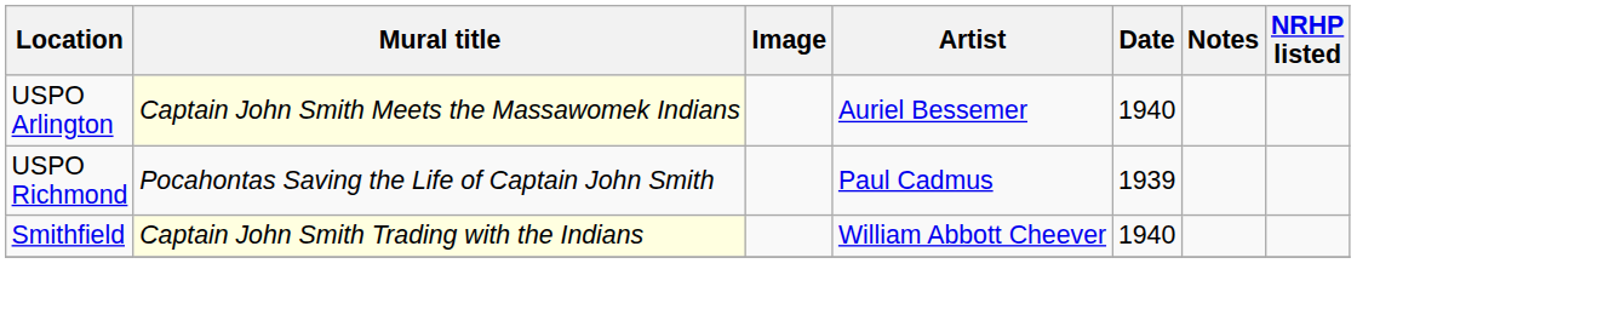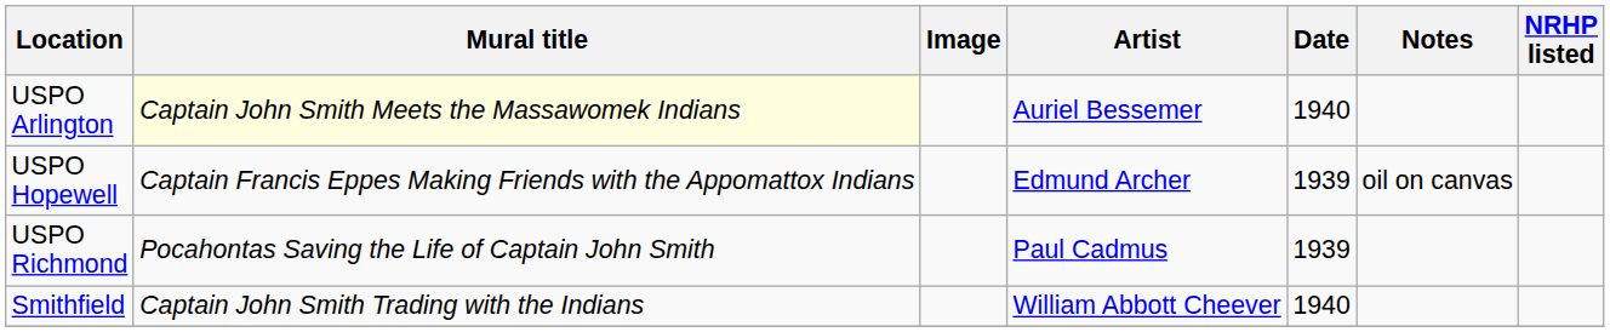 <table class="wikitable sortable">
 <tr>
 <th>Location</th>
 <th>Mural title</th>
 <th>Image</th>
 <th>Artist</th>
 <th>Date</th>
 <th>Notes</th>
 <th><a href='#'>NRHP</a><br>listed</th>
 </tr>
 <tr>
 <td>USPO<br><a href='#'>Arlington</a></td>
 <td style="background: lightyellow;"><em>Captain John Smith Meets the Massawomek Indians</em></td>
 <td></td>
 <td><a href='#'>Auriel Bessemer</a></td>
 <td>1940</td>
 <td></td>
 <td></td>
 </tr>
 <tr>
+<td>USPO<br><a href='#'>Hopewell</a></td>
+<td><em>Captain Francis Eppes Making Friends with the Appomattox Indians</em></td>
+<td></td>
+<td><a href='#'>Edmund Archer</a></td>
+<td>1939</td>
+<td>oil on canvas</td>
+<td></td>
+</tr>
+<tr>
 <td>USPO<br><a href='#'>Richmond</a></td>
 <td><em>Pocahontas Saving the Life of Captain John Smith</em></td>
 <td></td>
 <td><a href='#'>Paul Cadmus</a></td>
 <td>1939</td>
 <td></td>
 <td></td>
 </tr>
 <tr>
 <td><a href='#'>Smithfield</a></td>
-<td style="background: lightyellow;"><em>Captain John Smith Trading with the Indians</em></td>
+<td><em>Captain John Smith Trading with the Indians</em></td>
 <td></td>
 <td><a href='#'>William Abbott Cheever</a></td>
 <td>1940</td>
 <td></td>
 <td></td>
 </tr>
 <tr>
 </tr>
 </table>
